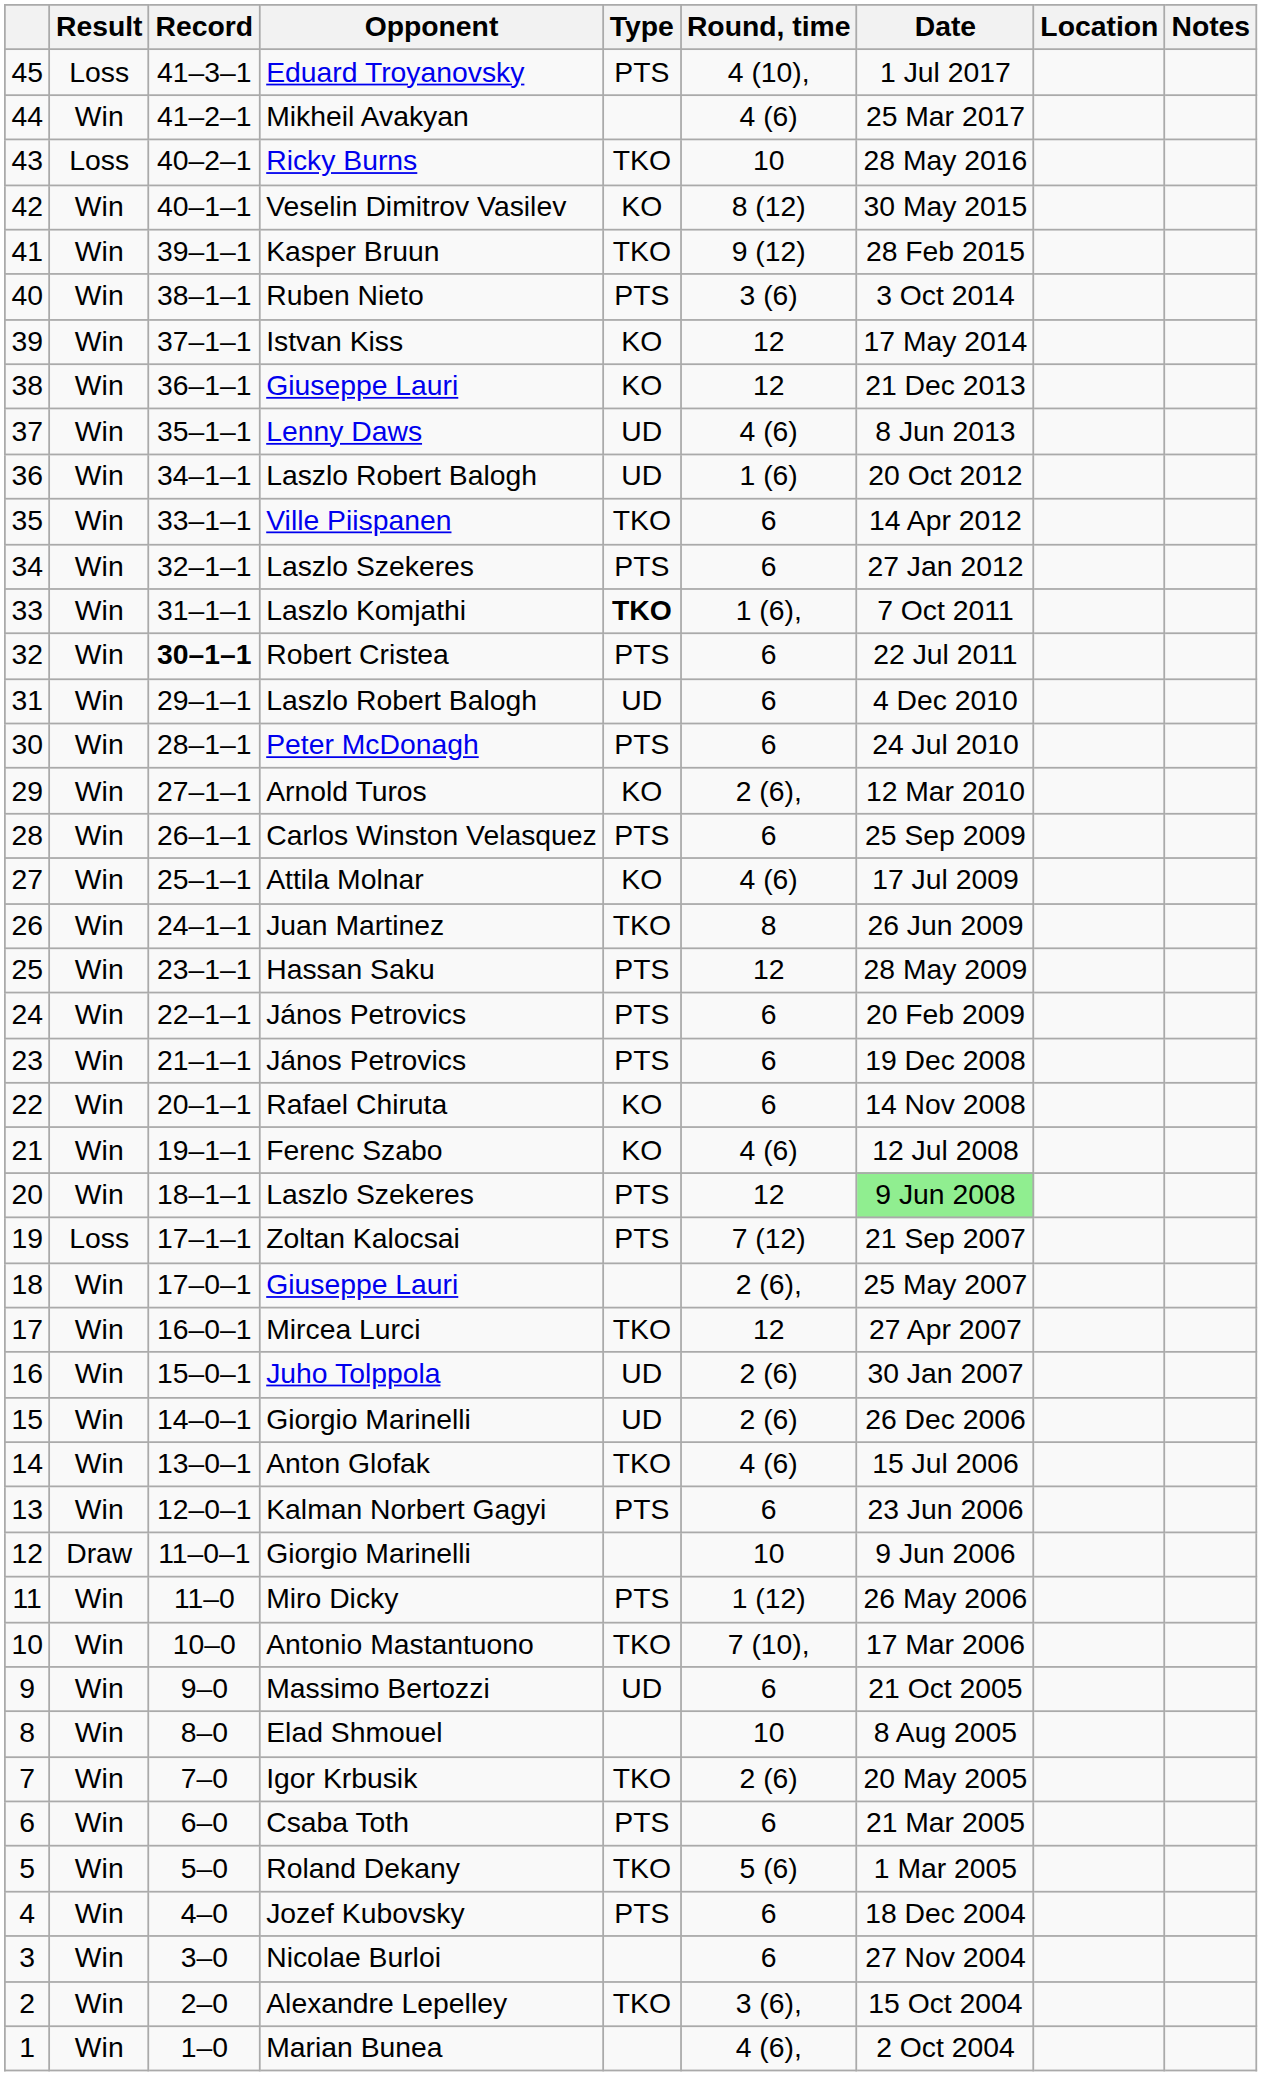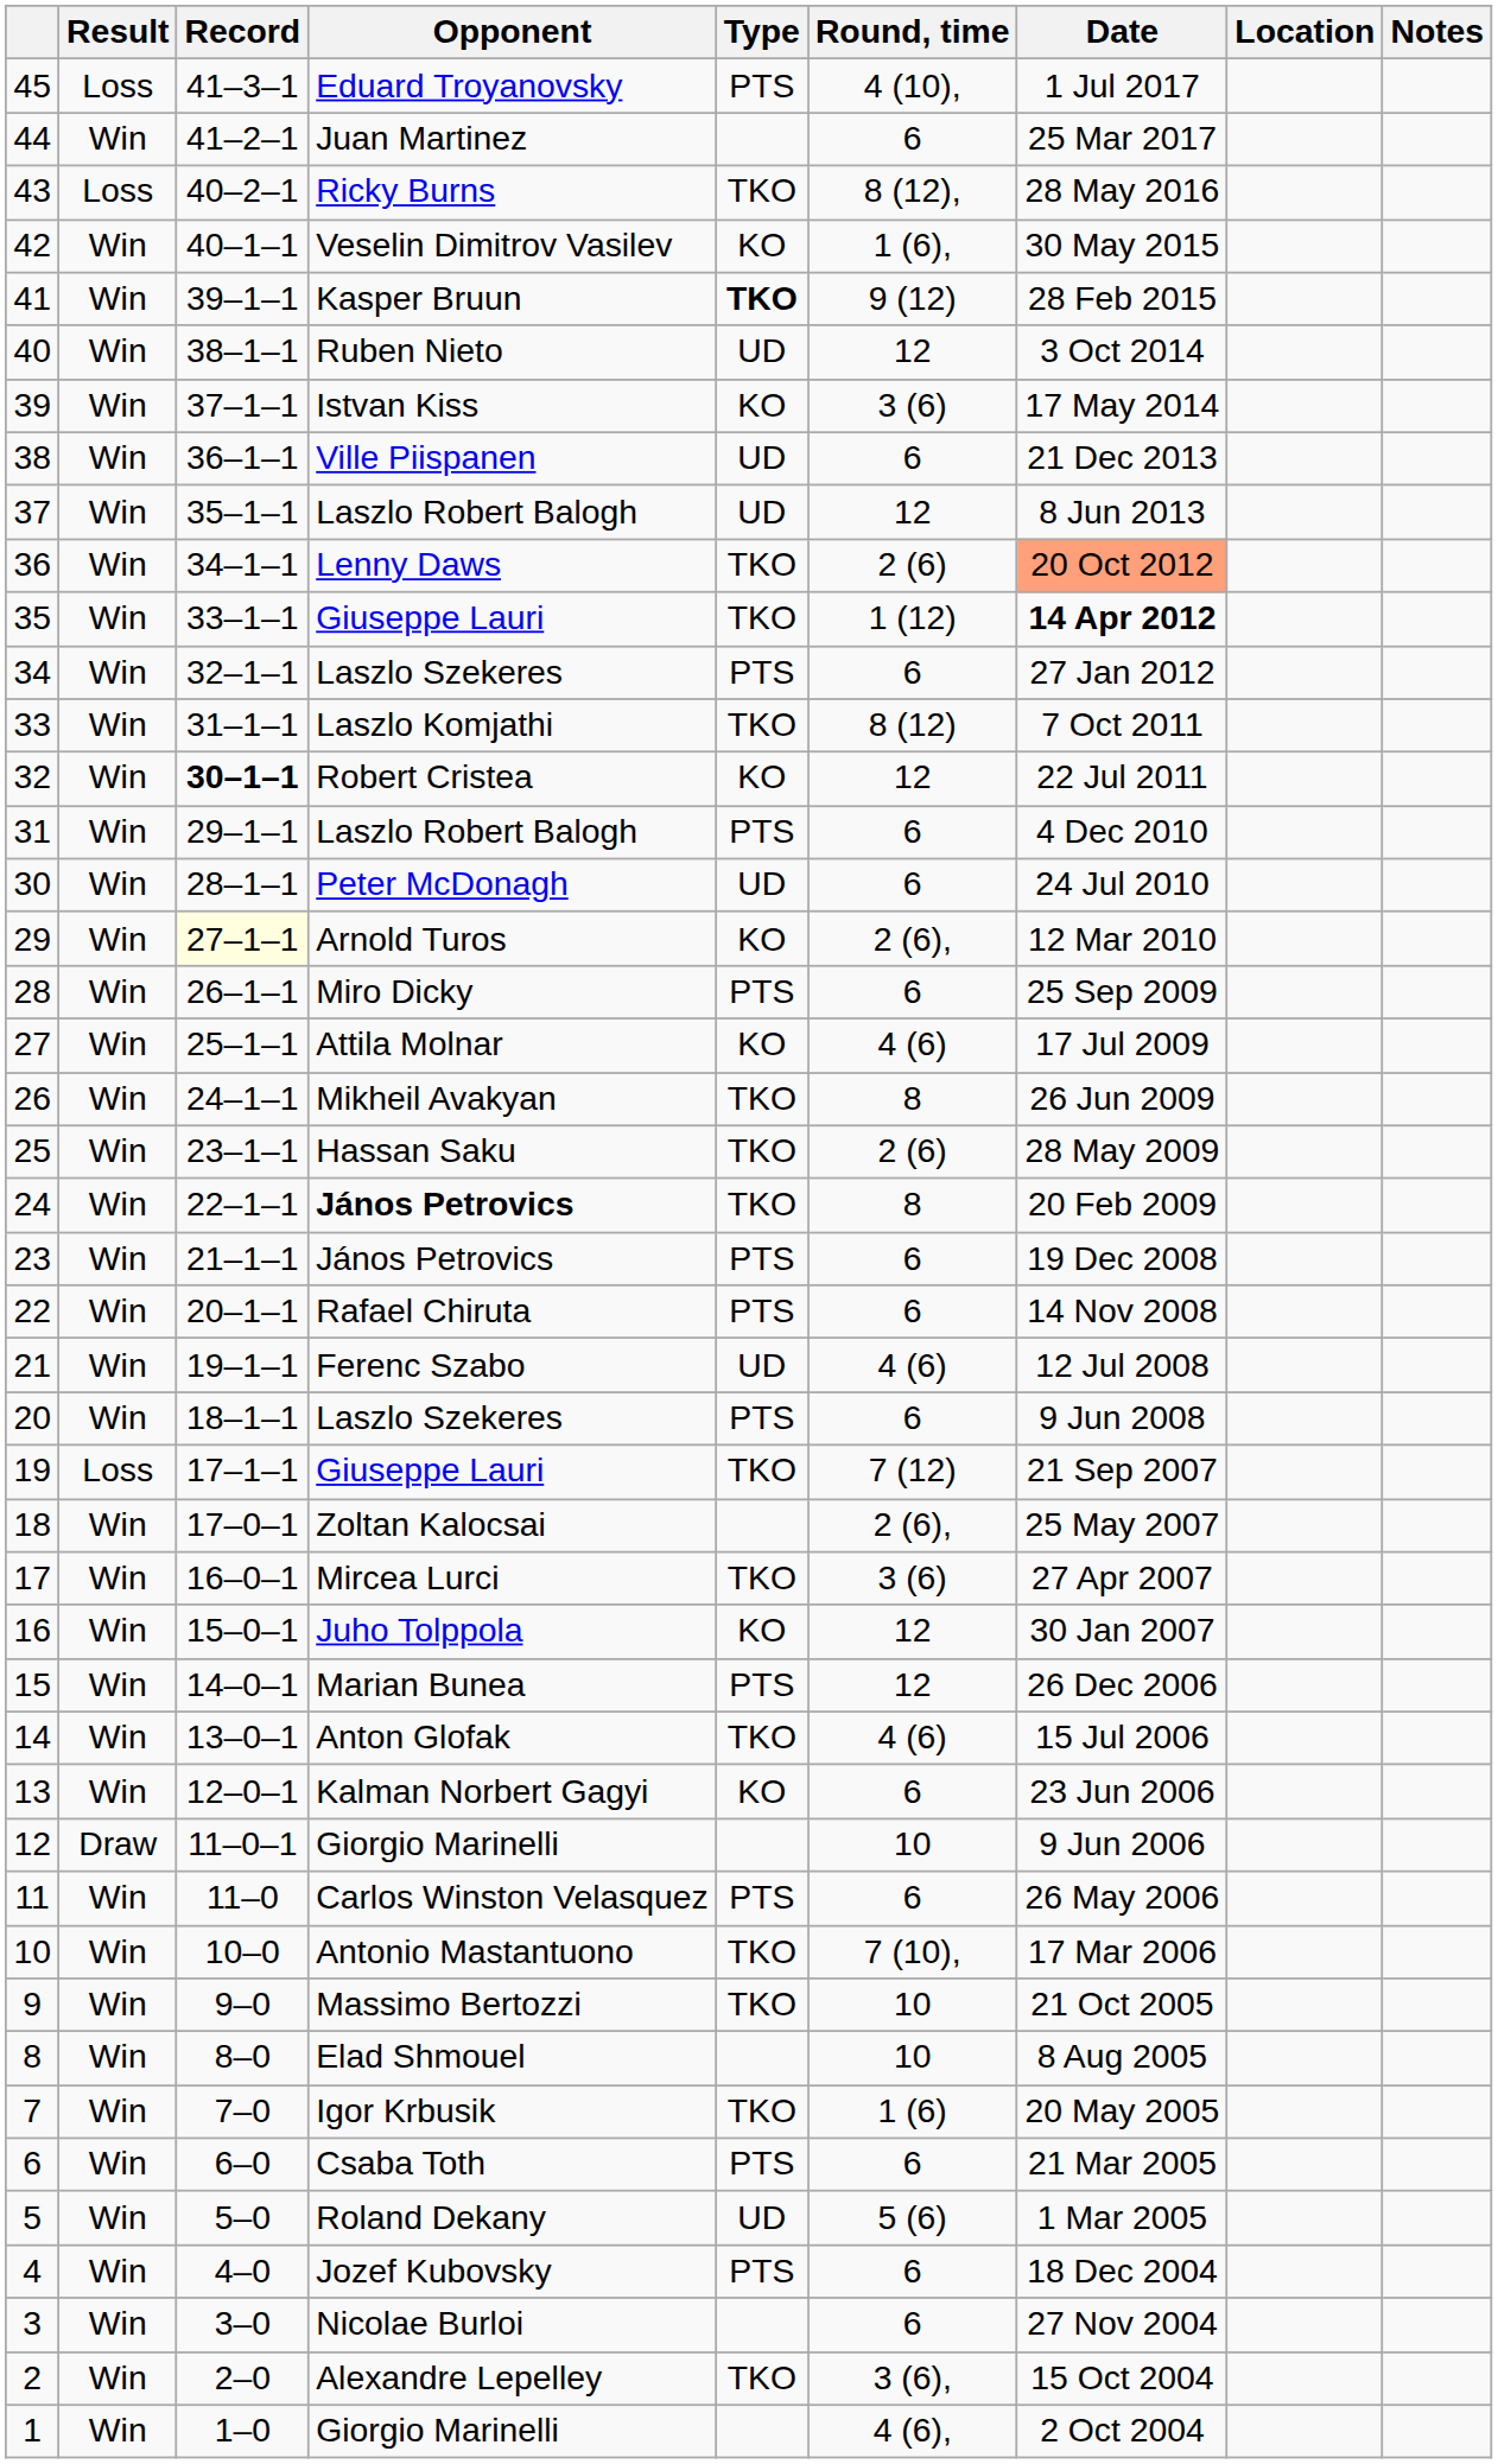 <table class="wikitable" style="text-align:center">
 <tr>
 <th></th>
 <th>Result</th>
 <th>Record</th>
 <th>Opponent</th>
 <th>Type</th>
 <th>Round, time</th>
 <th>Date</th>
 <th>Location</th>
 <th>Notes</th>
 </tr>
 <tr>
 <td>45</td>
 <td>Loss</td>
 <td>41–3–1</td>
 <td style="text-align:left;"><a href='#'>Eduard Troyanovsky</a></td>
 <td>PTS</td>
 <td>4 (10), </td>
 <td>1 Jul 2017</td>
 <td style="text-align:left;"></td>
 <td></td>
 </tr>
 <tr>
 <td>44</td>
 <td>Win</td>
 <td>41–2–1</td>
-<td style="text-align:left;">Mikheil Avakyan</td>
+<td style="text-align:left;">Juan Martinez</td>
 <td></td>
-<td>4 (6)</td>
+<td>6</td>
 <td>25 Mar 2017</td>
 <td style="text-align:left;"></td>
 <td style="text-align:left;"></td>
 </tr>
 <tr>
 <td>43</td>
 <td>Loss</td>
 <td>40–2–1</td>
 <td style="text-align:left;"><a href='#'>Ricky Burns</a></td>
 <td>TKO</td>
-<td>10</td>
+<td>8 (12), </td>
 <td>28 May 2016</td>
 <td style="text-align:left;"></td>
 <td style="text-align:left;"></td>
 </tr>
 <tr>
 <td>42</td>
 <td>Win</td>
 <td>40–1–1</td>
 <td style="text-align:left;">Veselin Dimitrov Vasilev</td>
 <td>KO</td>
-<td>8 (12)</td>
+<td>1 (6), </td>
 <td>30 May 2015</td>
 <td style="text-align:left;"></td>
 <td style="text-align:left;"></td>
 </tr>
 <tr>
 <td>41</td>
 <td>Win</td>
 <td>39–1–1</td>
 <td style="text-align:left;">Kasper Bruun</td>
-<td>TKO</td>
+<td><strong>TKO</strong></td>
 <td>9 (12)</td>
 <td>28 Feb 2015</td>
 <td style="text-align:left;"></td>
 <td style="text-align:left;"></td>
 </tr>
 <tr>
 <td>40</td>
 <td>Win</td>
 <td>38–1–1</td>
 <td style="text-align:left;">Ruben Nieto</td>
-<td>PTS</td>
-<td>3 (6)</td>
+<td>UD</td>
+<td>12</td>
 <td>3 Oct 2014</td>
 <td style="text-align:left;"></td>
 <td style="text-align:left;"></td>
 </tr>
 <tr>
 <td>39</td>
 <td>Win</td>
 <td>37–1–1</td>
 <td style="text-align:left;">Istvan Kiss</td>
 <td>KO</td>
-<td>12</td>
+<td>3 (6)</td>
 <td>17 May 2014</td>
 <td style="text-align:left;"></td>
 <td></td>
 </tr>
 <tr>
 <td>38</td>
 <td>Win</td>
 <td>36–1–1</td>
-<td style="text-align:left;"><a href='#'>Giuseppe Lauri</a></td>
-<td>KO</td>
-<td>12</td>
+<td style="text-align:left;"><a href='#'>Ville Piispanen</a></td>
+<td>UD</td>
+<td>6</td>
 <td>21 Dec 2013</td>
 <td style="text-align:left;"></td>
 <td style="text-align:left;"></td>
 </tr>
 <tr>
 <td>37</td>
 <td>Win</td>
 <td>35–1–1</td>
-<td style="text-align:left;"><a href='#'>Lenny Daws</a></td>
+<td style="text-align:left;">Laszlo Robert Balogh</td>
 <td>UD</td>
-<td>4 (6)</td>
+<td>12</td>
 <td>8 Jun 2013</td>
 <td style="text-align:left;"></td>
 <td style="text-align:left;"></td>
 </tr>
 <tr>
 <td>36</td>
 <td>Win</td>
 <td>34–1–1</td>
-<td style="text-align:left;">Laszlo Robert Balogh</td>
-<td>UD</td>
-<td>1 (6)</td>
-<td>20 Oct 2012</td>
+<td style="text-align:left;"><a href='#'>Lenny Daws</a></td>
+<td>TKO</td>
+<td>2 (6)</td>
+<td style="background: lightsalmon;">20 Oct 2012</td>
 <td style="text-align:left;"></td>
 <td></td>
 </tr>
 <tr>
 <td>35</td>
 <td>Win</td>
 <td>33–1–1</td>
-<td style="text-align:left;"><a href='#'>Ville Piispanen</a></td>
+<td style="text-align:left;"><a href='#'>Giuseppe Lauri</a></td>
 <td>TKO</td>
-<td>6</td>
-<td>14 Apr 2012</td>
+<td>1 (12)</td>
+<td><strong>14 Apr 2012</strong></td>
 <td style="text-align:left;"></td>
 <td style="text-align:left;"></td>
 </tr>
 <tr>
 <td>34</td>
 <td>Win</td>
 <td>32–1–1</td>
 <td style="text-align:left;">Laszlo Szekeres</td>
 <td>PTS</td>
 <td>6</td>
 <td>27 Jan 2012</td>
 <td style="text-align:left;"></td>
 <td></td>
 </tr>
 <tr>
 <td>33</td>
 <td>Win</td>
 <td>31–1–1</td>
 <td style="text-align:left;">Laszlo Komjathi</td>
-<td><strong>TKO</strong></td>
-<td>1 (6), </td>
+<td>TKO</td>
+<td>8 (12)</td>
 <td>7 Oct 2011</td>
 <td style="text-align:left;"></td>
 <td></td>
 </tr>
 <tr>
 <td>32</td>
 <td>Win</td>
 <td><strong>30–1–1</strong></td>
 <td style="text-align:left;">Robert Cristea</td>
-<td>PTS</td>
-<td>6</td>
+<td>KO</td>
+<td>12</td>
 <td>22 Jul 2011</td>
 <td style="text-align:left;"></td>
 <td></td>
 </tr>
 <tr>
 <td>31</td>
 <td>Win</td>
 <td>29–1–1</td>
 <td style="text-align:left;">Laszlo Robert Balogh</td>
-<td>UD</td>
+<td>PTS</td>
 <td>6</td>
 <td>4 Dec 2010</td>
 <td style="text-align:left;"></td>
 <td></td>
 </tr>
 <tr>
 <td>30</td>
 <td>Win</td>
 <td>28–1–1</td>
 <td style="text-align:left;"><a href='#'>Peter McDonagh</a></td>
-<td>PTS</td>
+<td>UD</td>
 <td>6</td>
 <td>24 Jul 2010</td>
 <td style="text-align:left;"></td>
 <td></td>
 </tr>
 <tr>
 <td>29</td>
 <td>Win</td>
-<td>27–1–1</td>
+<td style="background: lightyellow;">27–1–1</td>
 <td style="text-align:left;">Arnold Turos</td>
 <td>KO</td>
 <td>2 (6), </td>
 <td>12 Mar 2010</td>
 <td style="text-align:left;"></td>
 <td></td>
 </tr>
 <tr>
 <td>28</td>
 <td>Win</td>
 <td>26–1–1</td>
-<td style="text-align:left;">Carlos Winston Velasquez</td>
+<td style="text-align:left;">Miro Dicky</td>
 <td>PTS</td>
 <td>6</td>
 <td>25 Sep 2009</td>
 <td style="text-align:left;"></td>
 <td></td>
 </tr>
 <tr>
 <td>27</td>
 <td>Win</td>
 <td>25–1–1</td>
 <td style="text-align:left;">Attila Molnar</td>
 <td>KO</td>
 <td>4 (6)</td>
 <td>17 Jul 2009</td>
 <td style="text-align:left;"></td>
 <td></td>
 </tr>
 <tr>
 <td>26</td>
 <td>Win</td>
 <td>24–1–1</td>
-<td style="text-align:left;">Juan Martinez</td>
+<td style="text-align:left;">Mikheil Avakyan</td>
 <td>TKO</td>
 <td>8</td>
 <td>26 Jun 2009</td>
 <td style="text-align:left;"></td>
 <td></td>
 </tr>
 <tr>
 <td>25</td>
 <td>Win</td>
 <td>23–1–1</td>
 <td style="text-align:left;">Hassan Saku</td>
-<td>PTS</td>
-<td>12</td>
+<td>TKO</td>
+<td>2 (6)</td>
 <td>28 May 2009</td>
 <td style="text-align:left;"></td>
 <td></td>
 </tr>
 <tr>
 <td>24</td>
 <td>Win</td>
 <td>22–1–1</td>
-<td style="text-align:left;">János Petrovics</td>
-<td>PTS</td>
-<td>6</td>
+<td style="text-align:left;"><strong>János Petrovics</strong></td>
+<td>TKO</td>
+<td>8</td>
 <td>20 Feb 2009</td>
 <td style="text-align:left;"></td>
 <td></td>
 </tr>
 <tr>
 <td>23</td>
 <td>Win</td>
 <td>21–1–1</td>
 <td style="text-align:left;">János Petrovics</td>
 <td>PTS</td>
 <td>6</td>
 <td>19 Dec 2008</td>
 <td style="text-align:left;"></td>
 <td></td>
 </tr>
 <tr>
 <td>22</td>
 <td>Win</td>
 <td>20–1–1</td>
 <td style="text-align:left;">Rafael Chiruta</td>
-<td>KO</td>
+<td>PTS</td>
 <td>6</td>
 <td>14 Nov 2008</td>
 <td style="text-align:left;"></td>
 <td></td>
 </tr>
 <tr>
 <td>21</td>
 <td>Win</td>
 <td>19–1–1</td>
 <td style="text-align:left;">Ferenc Szabo</td>
-<td>KO</td>
+<td>UD</td>
 <td>4 (6)</td>
 <td>12 Jul 2008</td>
 <td style="text-align:left;"></td>
 <td></td>
 </tr>
 <tr>
 <td>20</td>
 <td>Win</td>
 <td>18–1–1</td>
 <td style="text-align:left;">Laszlo Szekeres</td>
 <td>PTS</td>
-<td>12</td>
-<td style="background: lightgreen;">9 Jun 2008</td>
+<td>6</td>
+<td>9 Jun 2008</td>
 <td style="text-align:left;"></td>
 <td></td>
 </tr>
 <tr>
 <td>19</td>
 <td>Loss</td>
 <td>17–1–1</td>
-<td style="text-align:left;">Zoltan Kalocsai</td>
-<td>PTS</td>
+<td style="text-align:left;"><a href='#'>Giuseppe Lauri</a></td>
+<td>TKO</td>
 <td>7 (12)</td>
 <td>21 Sep 2007</td>
 <td style="text-align:left;"></td>
 <td style="text-align:left;"></td>
 </tr>
 <tr>
 <td>18</td>
 <td>Win</td>
 <td>17–0–1</td>
-<td style="text-align:left;"><a href='#'>Giuseppe Lauri</a></td>
+<td style="text-align:left;">Zoltan Kalocsai</td>
 <td></td>
 <td>2 (6), </td>
 <td>25 May 2007</td>
 <td style="text-align:left;"></td>
 <td></td>
 </tr>
 <tr>
 <td>17</td>
 <td>Win</td>
 <td>16–0–1</td>
 <td style="text-align:left;">Mircea Lurci</td>
 <td>TKO</td>
-<td>12</td>
+<td>3 (6)</td>
 <td>27 Apr 2007</td>
 <td style="text-align:left;"></td>
 <td></td>
 </tr>
 <tr>
 <td>16</td>
 <td>Win</td>
 <td>15–0–1</td>
 <td style="text-align:left;"><a href='#'>Juho Tolppola</a></td>
-<td>UD</td>
-<td>2 (6)</td>
+<td>KO</td>
+<td>12</td>
 <td>30 Jan 2007</td>
 <td style="text-align:left;"></td>
 <td style="text-align:left;"></td>
 </tr>
 <tr>
 <td>15</td>
 <td>Win</td>
 <td>14–0–1</td>
-<td style="text-align:left;">Giorgio Marinelli</td>
-<td>UD</td>
-<td>2 (6)</td>
+<td style="text-align:left;">Marian Bunea</td>
+<td>PTS</td>
+<td>12</td>
 <td>26 Dec 2006</td>
 <td style="text-align:left;"></td>
 <td style="text-align:left;"></td>
 </tr>
 <tr>
 <td>14</td>
 <td>Win</td>
 <td>13–0–1</td>
 <td style="text-align:left;">Anton Glofak</td>
 <td>TKO</td>
 <td>4 (6)</td>
 <td>15 Jul 2006</td>
 <td style="text-align:left;"></td>
 <td></td>
 </tr>
 <tr>
 <td>13</td>
 <td>Win</td>
 <td>12–0–1</td>
 <td style="text-align:left;">Kalman Norbert Gagyi</td>
-<td>PTS</td>
+<td>KO</td>
 <td>6</td>
 <td>23 Jun 2006</td>
 <td style="text-align:left;"></td>
 <td></td>
 </tr>
 <tr>
 <td>12</td>
 <td>Draw</td>
 <td>11–0–1</td>
 <td style="text-align:left;">Giorgio Marinelli</td>
 <td></td>
 <td>10</td>
 <td>9 Jun 2006</td>
 <td style="text-align:left;"></td>
 <td style="text-align:left;"></td>
 </tr>
 <tr>
 <td>11</td>
 <td>Win</td>
 <td>11–0</td>
-<td style="text-align:left;">Miro Dicky</td>
+<td style="text-align:left;">Carlos Winston Velasquez</td>
 <td>PTS</td>
-<td>1 (12)</td>
+<td>6</td>
 <td>26 May 2006</td>
 <td style="text-align:left;"></td>
 <td></td>
 </tr>
 <tr>
 <td>10</td>
 <td>Win</td>
 <td>10–0</td>
 <td style="text-align:left;">Antonio Mastantuono</td>
 <td>TKO</td>
 <td>7 (10), </td>
 <td>17 Mar 2006</td>
 <td style="text-align:left;"></td>
 <td style="text-align:left;"></td>
 </tr>
 <tr>
 <td>9</td>
 <td>Win</td>
 <td>9–0</td>
 <td style="text-align:left;">Massimo Bertozzi</td>
-<td>UD</td>
-<td>6</td>
+<td>TKO</td>
+<td>10</td>
 <td>21 Oct 2005</td>
 <td style="text-align:left;"></td>
 <td style="text-align:left;"></td>
 </tr>
 <tr>
 <td>8</td>
 <td>Win</td>
 <td>8–0</td>
 <td style="text-align:left;">Elad Shmouel</td>
 <td></td>
 <td>10</td>
 <td>8 Aug 2005</td>
 <td style="text-align:left;"></td>
 <td style="text-align:left;"></td>
 </tr>
 <tr>
 <td>7</td>
 <td>Win</td>
 <td>7–0</td>
 <td style="text-align:left;">Igor Krbusik</td>
 <td>TKO</td>
-<td>2 (6)</td>
+<td>1 (6)</td>
 <td>20 May 2005</td>
 <td style="text-align:left;"></td>
 <td></td>
 </tr>
 <tr>
 <td>6</td>
 <td>Win</td>
 <td>6–0</td>
 <td style="text-align:left;">Csaba Toth</td>
 <td>PTS</td>
 <td>6</td>
 <td>21 Mar 2005</td>
 <td style="text-align:left;"></td>
 <td></td>
 </tr>
 <tr>
 <td>5</td>
 <td>Win</td>
 <td>5–0</td>
 <td style="text-align:left;">Roland Dekany</td>
-<td>TKO</td>
+<td>UD</td>
 <td>5 (6)</td>
 <td>1 Mar 2005</td>
 <td style="text-align:left;"></td>
 <td></td>
 </tr>
 <tr>
 <td>4</td>
 <td>Win</td>
 <td>4–0</td>
 <td style="text-align:left;">Jozef Kubovsky</td>
 <td>PTS</td>
 <td>6</td>
 <td>18 Dec 2004</td>
 <td style="text-align:left;"></td>
 <td></td>
 </tr>
 <tr>
 <td>3</td>
 <td>Win</td>
 <td>3–0</td>
 <td style="text-align:left;">Nicolae Burloi</td>
 <td></td>
 <td>6</td>
 <td>27 Nov 2004</td>
 <td style="text-align:left;"></td>
 <td></td>
 </tr>
 <tr>
 <td>2</td>
 <td>Win</td>
 <td>2–0</td>
 <td style="text-align:left;">Alexandre Lepelley</td>
 <td>TKO</td>
 <td>3 (6), </td>
 <td>15 Oct 2004</td>
 <td style="text-align:left;"></td>
 <td></td>
 </tr>
 <tr>
 <td>1</td>
 <td>Win</td>
 <td>1–0</td>
-<td style="text-align:left;">Marian Bunea</td>
+<td style="text-align:left;">Giorgio Marinelli</td>
 <td></td>
 <td>4 (6), </td>
 <td>2 Oct 2004</td>
 <td style="text-align:left;"></td>
 <td></td>
 </tr>
 </table>
